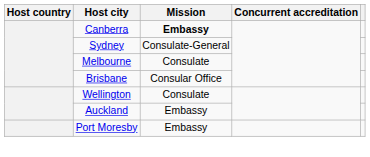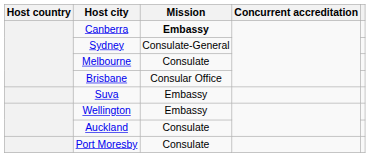 <table class="wikitable plainrowheaders" style="text-align:center;">
 <tr>
 <th scope="col">Host country</th>
 <th scope="col">Host city</th>
 <th scope="col">Mission</th>
 <th scope="col">Concurrent accreditation</th>
 <th scope="col"></th>
 </tr>
 <tr>
 <th scope="row" rowspan="4"></th>
 <td><a href='#'>Canberra</a></td>
 <td><strong>Embassy</strong></td>
 <td rowspan="4"></td>
 <td></td>
 </tr>
 <tr>
 <td><a href='#'>Sydney</a></td>
 <td>Consulate-General</td>
 <td></td>
 </tr>
 <tr>
 <td><a href='#'>Melbourne</a></td>
 <td>Consulate</td>
 <td></td>
 </tr>
 <tr>
 <td><a href='#'>Brisbane</a></td>
 <td>Consular Office</td>
 <td></td>
 </tr>
 <tr>
+<th scope="row"></th>
+<td><a href='#'>Suva</a></td>
+<td>Embassy</td>
+<td></td>
+<td></td>
+</tr>
+<tr>
 <th scope="row" rowspan="2"></th>
 <td><a href='#'>Wellington</a></td>
-<td>Consulate</td>
+<td>Embassy</td>
 <td rowspan="2"></td>
 <td></td>
 </tr>
 <tr>
 <td><a href='#'>Auckland</a></td>
-<td>Embassy</td>
+<td>Consulate</td>
 <td></td>
 </tr>
 <tr>
 <th scope="row"></th>
 <td><a href='#'>Port Moresby</a></td>
-<td>Embassy</td>
+<td>Consulate</td>
 <td></td>
 <td></td>
 </tr>
 </table>
